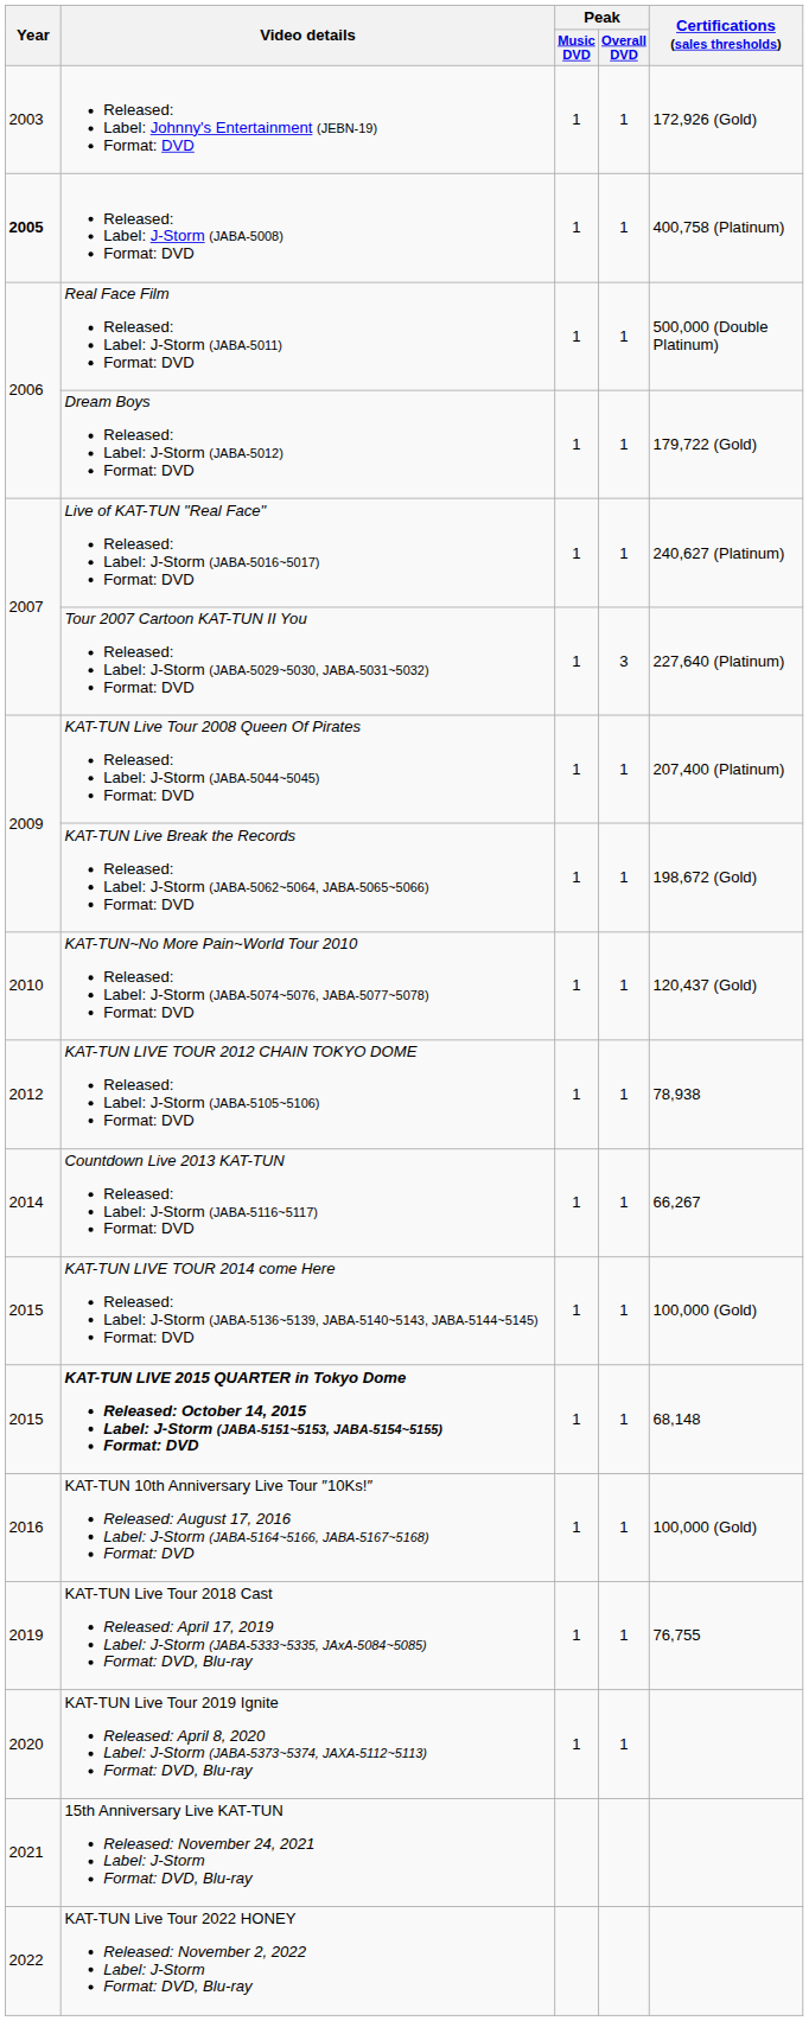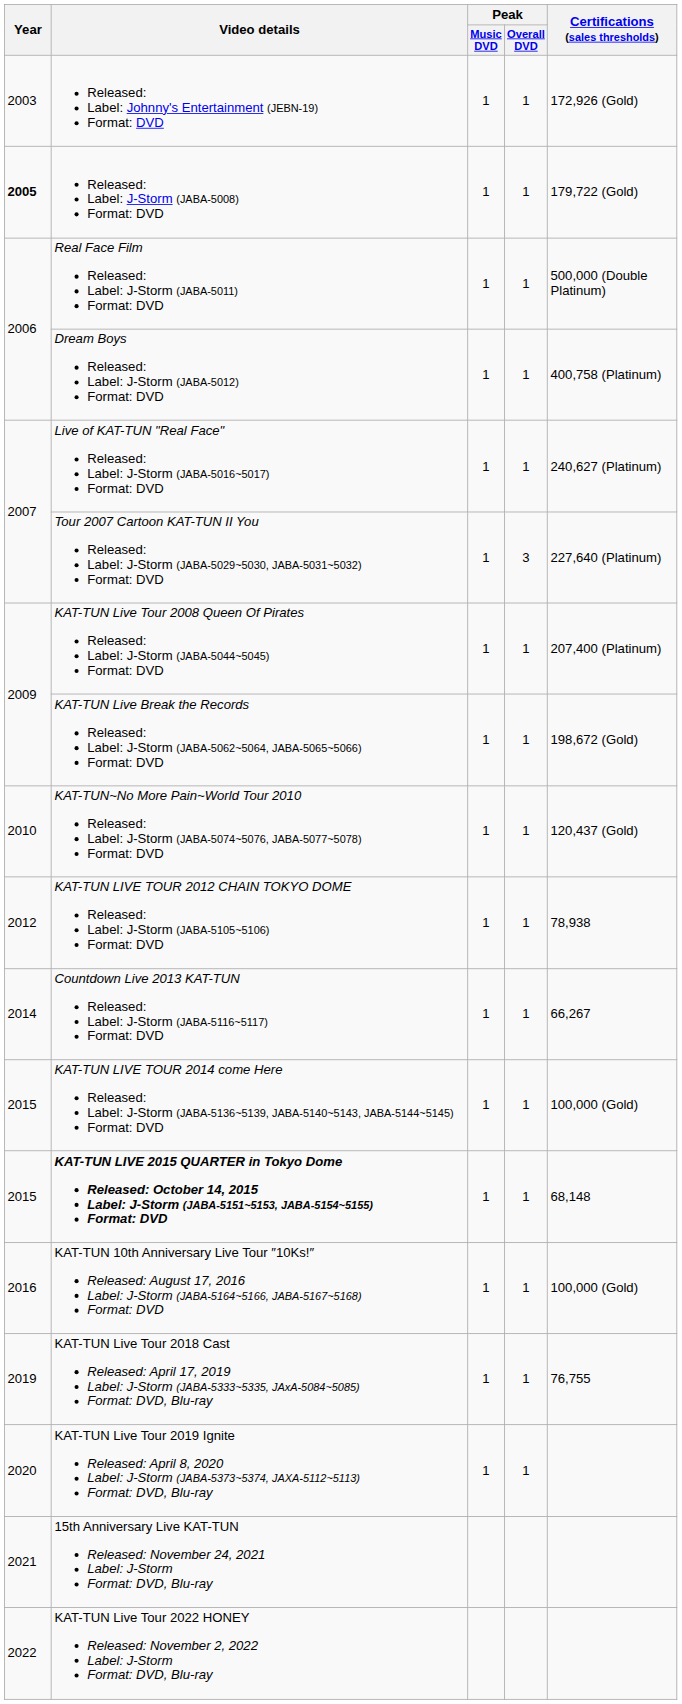 <table class="wikitable">
 <tr>
 <th rowspan="2" width="50">Year</th>
 <th rowspan="2" width="500">Video details</th>
 <th colspan="2">Peak</th>
 <th rowspan="2" width="150"><a href='#'>Certifications</a><br><small>(<a href='#'>sales thresholds</a>)</small></th>
 </tr>
 <tr>
 <th style="width:2em;font-size:85%"><a href='#'>Music DVD</a><br></th>
 <th style="width:2em;font-size:85%"><a href='#'>Overall DVD</a><br></th>
 </tr>
 <tr>
 <td>2003</td>
 <td><br><ul><li>Released: </li><li>Label: <a href='#'>Johnny's Entertainment</a> <small>(JEBN-19)</small></li><li>Format: <a href='#'>DVD</a></li></ul></td>
 <td align="center">1</td>
 <td align="center">1</td>
 <td>172,926 (Gold)</td>
 </tr>
 <tr>
 <td><strong>2005</strong></td>
 <td><br><ul><li>Released: </li><li>Label: <a href='#'>J-Storm</a> <small>(JABA-5008)</small></li><li>Format: DVD</li></ul></td>
 <td align="center">1</td>
 <td align="center">1</td>
-<td>400,758 (Platinum)</td>
+<td>179,722 (Gold)</td>
 </tr>
 <tr>
 <td rowspan="2">2006</td>
 <td><em>Real Face Film</em><br><ul><li>Released: </li><li>Label: J-Storm <small>(JABA-5011)</small></li><li>Format: DVD</li></ul></td>
 <td align="center">1</td>
 <td align="center">1</td>
 <td>500,000 (Double Platinum)</td>
 </tr>
 <tr>
 <td><em>Dream Boys</em><br><ul><li>Released: </li><li>Label: J-Storm <small>(JABA-5012)</small></li><li>Format: DVD</li></ul></td>
 <td align="center">1</td>
 <td align="center">1</td>
-<td>179,722 (Gold)</td>
+<td>400,758 (Platinum)</td>
 </tr>
 <tr>
 <td rowspan="2">2007</td>
 <td><em>Live of KAT-TUN "Real Face"</em><br><ul><li>Released: </li><li>Label: J-Storm <small>(JABA-5016~5017)</small></li><li>Format: DVD</li></ul></td>
 <td align="center">1</td>
 <td align="center">1</td>
 <td>240,627 (Platinum)</td>
 </tr>
 <tr>
 <td><em>Tour 2007 Cartoon KAT-TUN II You</em><br><ul><li>Released: </li><li>Label: J-Storm <small>(JABA-5029~5030, JABA-5031~5032)</small></li><li>Format: DVD</li></ul></td>
 <td align="center">1</td>
 <td align="center">3</td>
 <td>227,640 (Platinum)</td>
 </tr>
 <tr>
 <td rowspan="2">2009</td>
 <td><em>KAT-TUN Live Tour 2008 Queen Of Pirates</em><br><ul><li>Released: </li><li>Label: J-Storm <small>(JABA-5044~5045)</small></li><li>Format: DVD</li></ul></td>
 <td align="center">1</td>
 <td align="center">1</td>
 <td>207,400 (Platinum)</td>
 </tr>
 <tr>
 <td><em>KAT-TUN Live Break the Records</em><br><ul><li>Released: </li><li>Label: J-Storm <small>(JABA-5062~5064, JABA-5065~5066)</small></li><li>Format: DVD</li></ul></td>
 <td align="center">1</td>
 <td align="center">1</td>
 <td>198,672 (Gold)</td>
 </tr>
 <tr>
 <td>2010</td>
 <td><em>KAT-TUN~No More Pain~World Tour 2010</em><br><ul><li>Released: </li><li>Label: J-Storm <small>(JABA-5074~5076, JABA-5077~5078)</small></li><li>Format: DVD</li></ul></td>
 <td align="center">1</td>
 <td align="center">1</td>
 <td>120,437 (Gold)</td>
 </tr>
 <tr>
 <td>2012</td>
 <td><em>KAT-TUN LIVE TOUR 2012 CHAIN TOKYO DOME</em><br><ul><li>Released: </li><li>Label: J-Storm <small>(JABA-5105~5106)</small></li><li>Format: DVD</li></ul></td>
 <td align="center">1</td>
 <td align="center">1</td>
 <td>78,938</td>
 </tr>
 <tr>
 <td>2014</td>
 <td><em>Countdown Live 2013 KAT-TUN</em><br><ul><li>Released: </li><li>Label: J-Storm <small>(JABA-5116~5117)</small></li><li>Format: DVD</li></ul></td>
 <td align="center">1</td>
 <td align="center">1</td>
 <td>66,267</td>
 </tr>
 <tr>
 <td>2015</td>
 <td><em>KAT-TUN LIVE TOUR 2014 come Here</em><br><ul><li>Released: </li><li>Label: J-Storm <small>(JABA-5136~5139, JABA-5140~5143, JABA-5144~5145)</small></li><li>Format: DVD</li></ul></td>
 <td align="center">1</td>
 <td align="center">1</td>
 <td>100,000 (Gold)</td>
 </tr>
 <tr>
 <td>2015</td>
 <td><strong><em>KAT-TUN<em> LIVE 2015 QUARTER in Tokyo Dome<strong><br><ul><li>Released:  October 14, 2015</li><li>Label: J-Storm <small>(JABA-5151~5153, JABA-5154~5155)</small></li><li>Format:  DVD</li></ul></td>
 <td align="center">1</td>
 <td align="center">1</td>
 <td>68,148</td>
 </tr>
 <tr>
 <td>2016</td>
 <td></em>KAT-TUN 10th Anniversary Live Tour ″10Ks!″<em><br><ul><li>Released:  August 17, 2016</li><li>Label: J-Storm <small>(JABA-5164~5166, JABA-5167~5168)</small></li><li>Format:  DVD</li></ul></td>
 <td align="center">1</td>
 <td align="center">1</td>
 <td>100,000 (Gold)</td>
 </tr>
 <tr>
 <td>2019</td>
 <td></em>KAT-TUN Live Tour 2018 Cast<em><br><ul><li>Released:  April 17, 2019</li><li>Label: J-Storm <small>(JABA-5333~5335, JAxA-5084~5085)</small></li><li>Format:  DVD, Blu-ray</li></ul></td>
 <td align="center">1</td>
 <td align="center">1</td>
 <td>76,755</td>
 </tr>
 <tr>
 <td>2020</td>
 <td></em>KAT-TUN Live Tour 2019 Ignite<em><br><ul><li>Released:  April 8, 2020</li><li>Label: J-Storm <small>(JABA-5373~5374, JAXA-5112~5113)</small></li><li>Format:  DVD, Blu-ray</li></ul></td>
 <td align="center">1</td>
 <td align="center">1</td>
 <td></td>
 </tr>
 <tr>
 <td>2021</td>
 <td></em>15th Anniversary Live KAT-TUN<em><br><ul><li>Released:  November 24, 2021</li><li>Label: J-Storm</li><li>Format:  DVD, Blu-ray</li></ul></td>
 <td></td>
 <td></td>
 <td></td>
 </tr>
 <tr>
 <td>2022</td>
 <td></em>KAT-TUN Live Tour 2022 HONEY<em><br><ul><li>Released:  November 2, 2022</li><li>Label: J-Storm</li><li>Format:  DVD, Blu-ray</li></ul></td>
 <td></td>
 <td></td>
 <td></td>
 </tr>
 </table>
